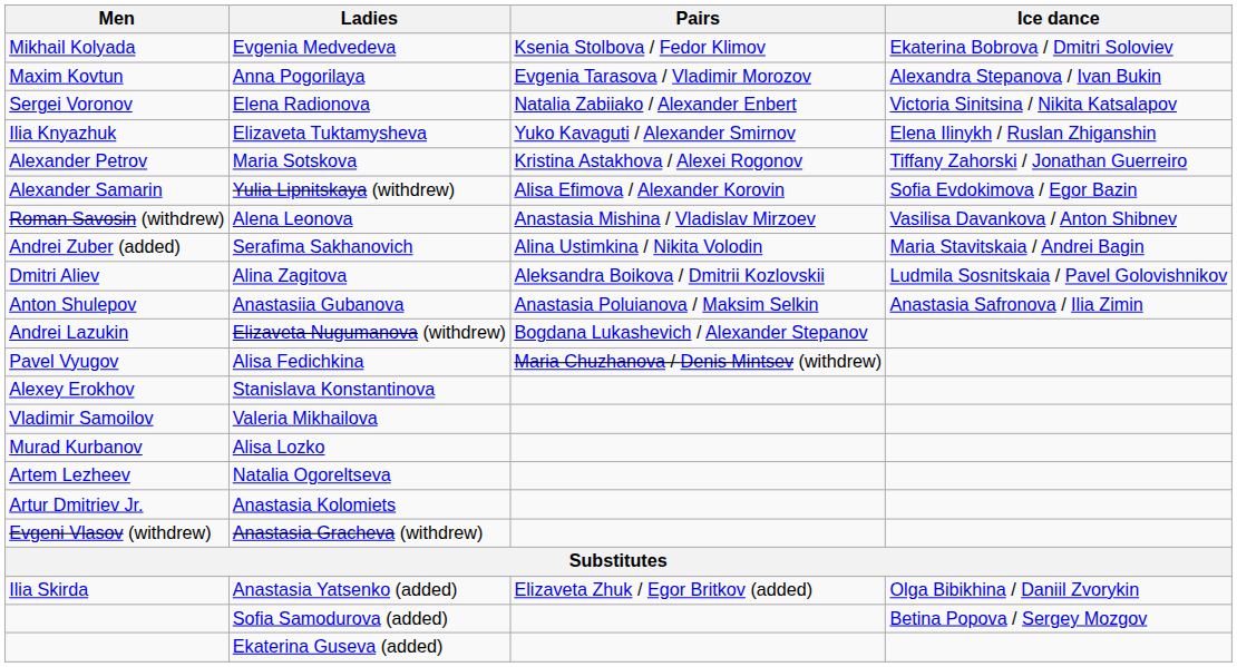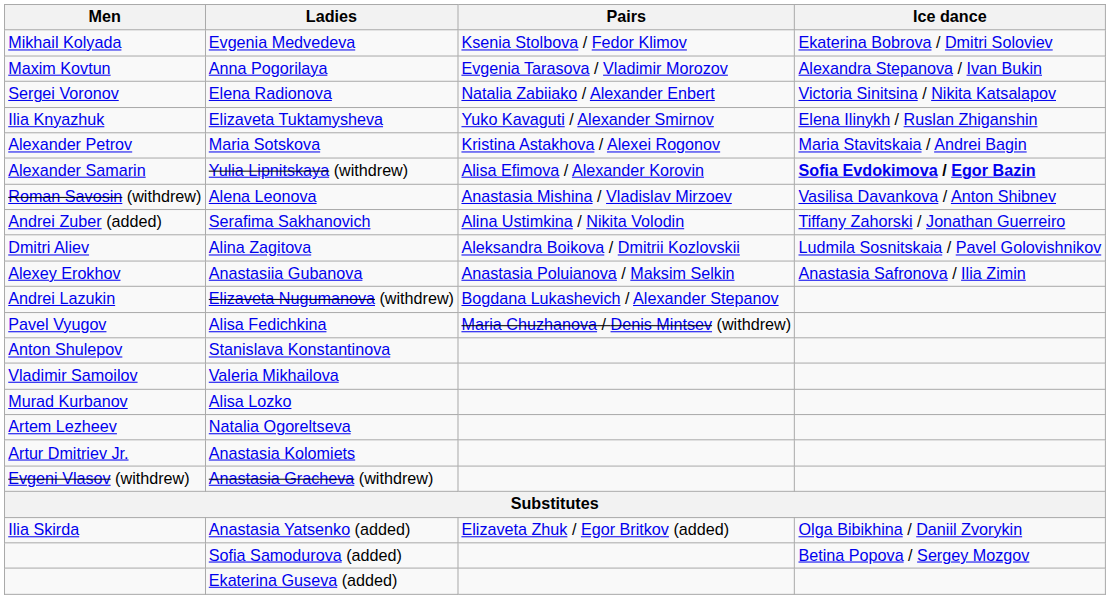 <table class="wikitable">
 <tr>
 <th>Men</th>
 <th>Ladies</th>
 <th>Pairs</th>
 <th>Ice dance</th>
 </tr>
 <tr>
 <td><a href='#'>Mikhail Kolyada</a></td>
 <td><a href='#'>Evgenia Medvedeva</a></td>
 <td><a href='#'>Ksenia Stolbova</a> / <a href='#'>Fedor Klimov</a></td>
 <td><a href='#'>Ekaterina Bobrova</a> / <a href='#'>Dmitri Soloviev</a></td>
 </tr>
 <tr>
 <td><a href='#'>Maxim Kovtun</a></td>
 <td><a href='#'>Anna Pogorilaya</a></td>
 <td><a href='#'>Evgenia Tarasova</a> / <a href='#'>Vladimir Morozov</a></td>
 <td><a href='#'>Alexandra Stepanova</a> / <a href='#'>Ivan Bukin</a></td>
 </tr>
 <tr>
 <td><a href='#'>Sergei Voronov</a></td>
 <td><a href='#'>Elena Radionova</a></td>
 <td><a href='#'>Natalia Zabiiako</a> / <a href='#'>Alexander Enbert</a></td>
 <td><a href='#'>Victoria Sinitsina</a> / <a href='#'>Nikita Katsalapov</a></td>
 </tr>
 <tr>
 <td><a href='#'>Ilia Knyazhuk</a></td>
 <td><a href='#'>Elizaveta Tuktamysheva</a></td>
 <td><a href='#'>Yuko Kavaguti</a> / <a href='#'>Alexander Smirnov</a></td>
 <td><a href='#'>Elena Ilinykh</a> / <a href='#'>Ruslan Zhiganshin</a></td>
 </tr>
 <tr>
 <td><a href='#'>Alexander Petrov</a></td>
 <td><a href='#'>Maria Sotskova</a></td>
 <td><a href='#'>Kristina Astakhova</a> / <a href='#'>Alexei Rogonov</a></td>
-<td><a href='#'>Tiffany Zahorski</a> / <a href='#'>Jonathan Guerreiro</a></td>
+<td><a href='#'>Maria Stavitskaia</a> / <a href='#'>Andrei Bagin</a></td>
 </tr>
 <tr>
 <td><a href='#'>Alexander Samarin</a></td>
 <td><s><a href='#'>Yulia Lipnitskaya</a></s> (withdrew)</td>
 <td><a href='#'>Alisa Efimova</a> / <a href='#'>Alexander Korovin</a></td>
-<td><a href='#'>Sofia Evdokimova</a> / <a href='#'>Egor Bazin</a></td>
+<td><strong><a href='#'>Sofia Evdokimova</a> / <a href='#'>Egor Bazin</a></strong></td>
 </tr>
 <tr>
 <td><s><a href='#'>Roman Savosin</a></s> (withdrew)</td>
 <td><a href='#'>Alena Leonova</a></td>
 <td><a href='#'>Anastasia Mishina</a> / <a href='#'>Vladislav Mirzoev</a></td>
 <td><a href='#'>Vasilisa Davankova</a> / <a href='#'>Anton Shibnev</a></td>
 </tr>
 <tr>
 <td><a href='#'>Andrei Zuber</a> (added)</td>
 <td><a href='#'>Serafima Sakhanovich</a></td>
 <td><a href='#'>Alina Ustimkina</a> / <a href='#'>Nikita Volodin</a></td>
-<td><a href='#'>Maria Stavitskaia</a> / <a href='#'>Andrei Bagin</a></td>
+<td><a href='#'>Tiffany Zahorski</a> / <a href='#'>Jonathan Guerreiro</a></td>
 </tr>
 <tr>
 <td><a href='#'>Dmitri Aliev</a></td>
 <td><a href='#'>Alina Zagitova</a></td>
 <td><a href='#'>Aleksandra Boikova</a> / <a href='#'>Dmitrii Kozlovskii</a></td>
 <td><a href='#'>Ludmila Sosnitskaia</a> / <a href='#'>Pavel Golovishnikov</a></td>
 </tr>
 <tr>
-<td><a href='#'>Anton Shulepov</a></td>
+<td><a href='#'>Alexey Erokhov</a></td>
 <td><a href='#'>Anastasiia Gubanova</a></td>
 <td><a href='#'>Anastasia Poluianova</a> / <a href='#'>Maksim Selkin</a></td>
 <td><a href='#'>Anastasia Safronova</a> / <a href='#'>Ilia Zimin</a></td>
 </tr>
 <tr>
 <td><a href='#'>Andrei Lazukin</a></td>
 <td><s><a href='#'>Elizaveta Nugumanova</a></s> (withdrew)</td>
 <td><a href='#'>Bogdana Lukashevich</a> / <a href='#'>Alexander Stepanov</a></td>
 <td></td>
 </tr>
 <tr>
 <td><a href='#'>Pavel Vyugov</a></td>
 <td><a href='#'>Alisa Fedichkina</a></td>
 <td><s><a href='#'>Maria Chuzhanova</a> / <a href='#'>Denis Mintsev</a></s> (withdrew)</td>
 <td></td>
 </tr>
 <tr>
-<td><a href='#'>Alexey Erokhov</a></td>
+<td><a href='#'>Anton Shulepov</a></td>
 <td><a href='#'>Stanislava Konstantinova</a></td>
 <td></td>
 <td></td>
 </tr>
 <tr>
 <td><a href='#'>Vladimir Samoilov</a></td>
 <td><a href='#'>Valeria Mikhailova</a></td>
 <td></td>
 <td></td>
 </tr>
 <tr>
 <td><a href='#'>Murad Kurbanov</a></td>
 <td><a href='#'>Alisa Lozko</a></td>
 <td></td>
 <td></td>
 </tr>
 <tr>
 <td><a href='#'>Artem Lezheev</a></td>
 <td><a href='#'>Natalia Ogoreltseva</a></td>
 <td></td>
 <td></td>
 </tr>
 <tr>
 <td><a href='#'>Artur Dmitriev Jr.</a></td>
 <td><a href='#'>Anastasia Kolomiets</a></td>
 <td></td>
 <td></td>
 </tr>
 <tr>
 <td><s><a href='#'>Evgeni Vlasov</a></s> (withdrew)</td>
 <td><s><a href='#'>Anastasia Gracheva</a></s> (withdrew)</td>
 <td></td>
 <td></td>
 </tr>
 <tr>
 <th colspan=4>Substitutes</th>
 </tr>
 <tr>
 <td><a href='#'>Ilia Skirda</a></td>
 <td><a href='#'>Anastasia Yatsenko</a> (added)</td>
 <td><a href='#'>Elizaveta Zhuk</a> / <a href='#'>Egor Britkov</a> (added)</td>
 <td><a href='#'>Olga Bibikhina</a> / <a href='#'>Daniil Zvorykin</a></td>
 </tr>
 <tr>
 <td></td>
 <td><a href='#'>Sofia Samodurova</a> (added)</td>
 <td></td>
 <td><a href='#'>Betina Popova</a> / <a href='#'>Sergey Mozgov</a></td>
 </tr>
 <tr>
 <td></td>
 <td><a href='#'>Ekaterina Guseva</a> (added)</td>
 <td></td>
 <td></td>
 </tr>
 </table>
